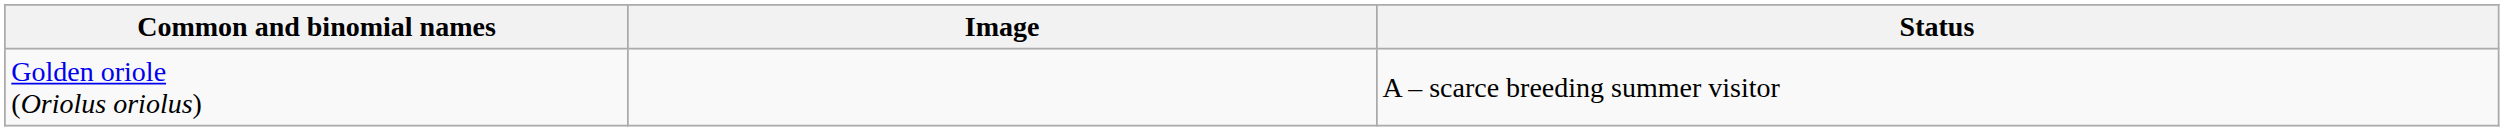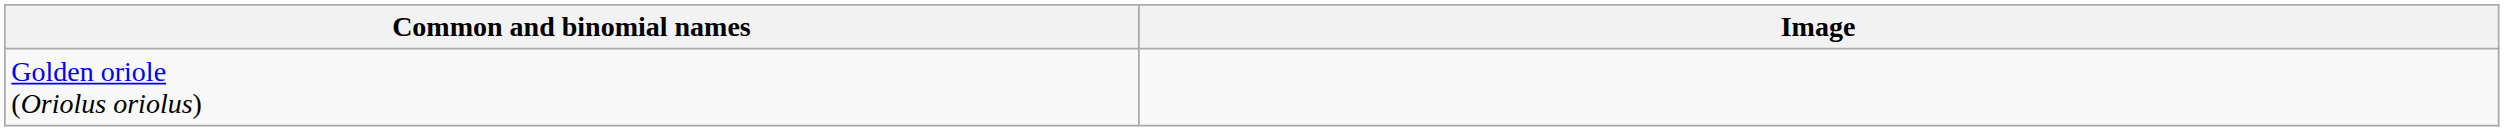 <table width=90% class="wikitable">
 <tr>
 <th width=25%>Common and binomial names</th>
 <th width=30%>Image</th>
-<th width=45%>Status</th>
 </tr>
 <tr>
 <td><a href='#'>Golden oriole</a><br>(<em>Oriolus oriolus</em>)</td>
 <td></td>
-<td>A – scarce breeding summer visitor</td>
 </tr>
 </table>
